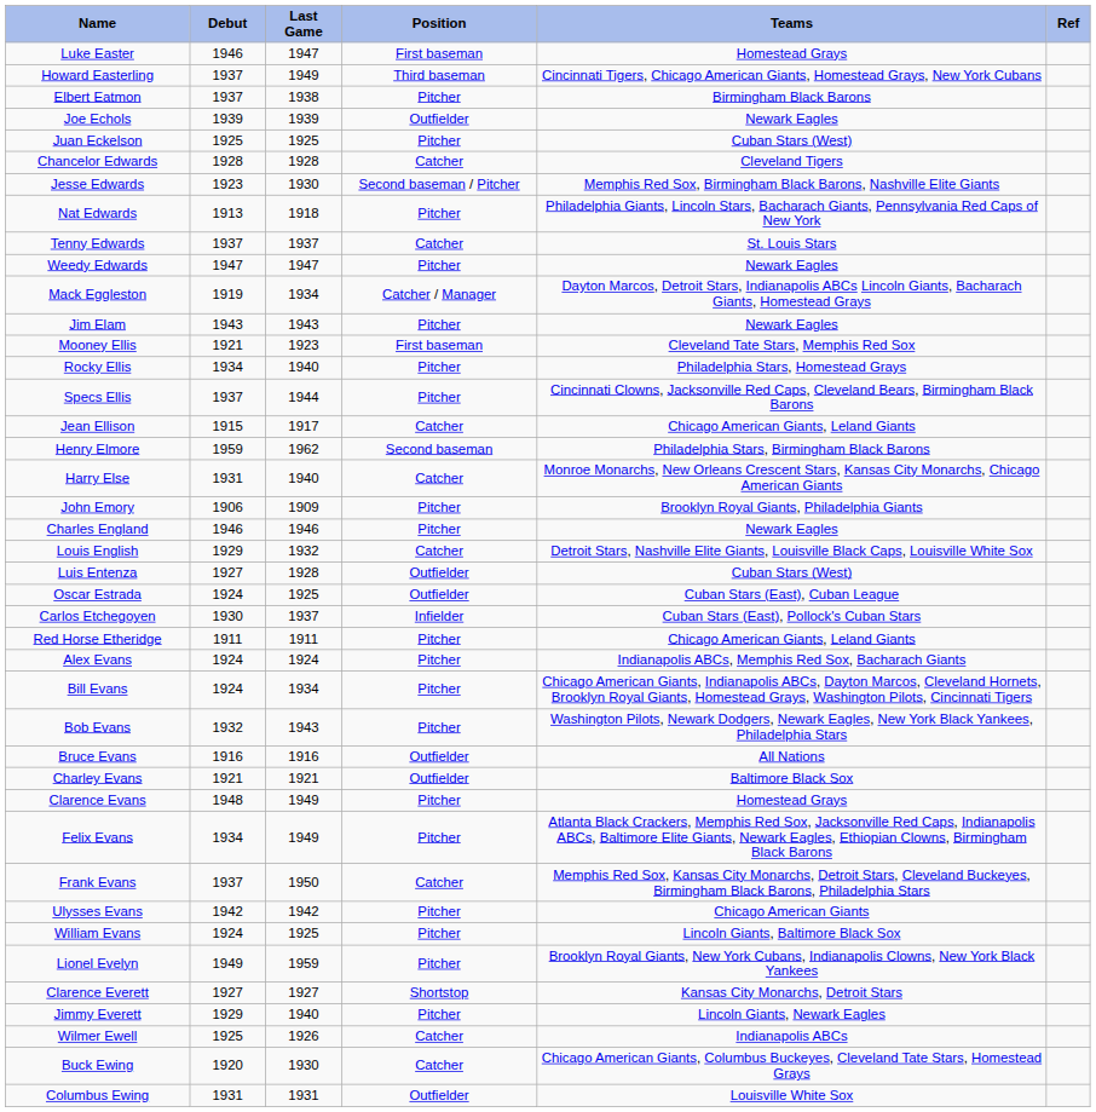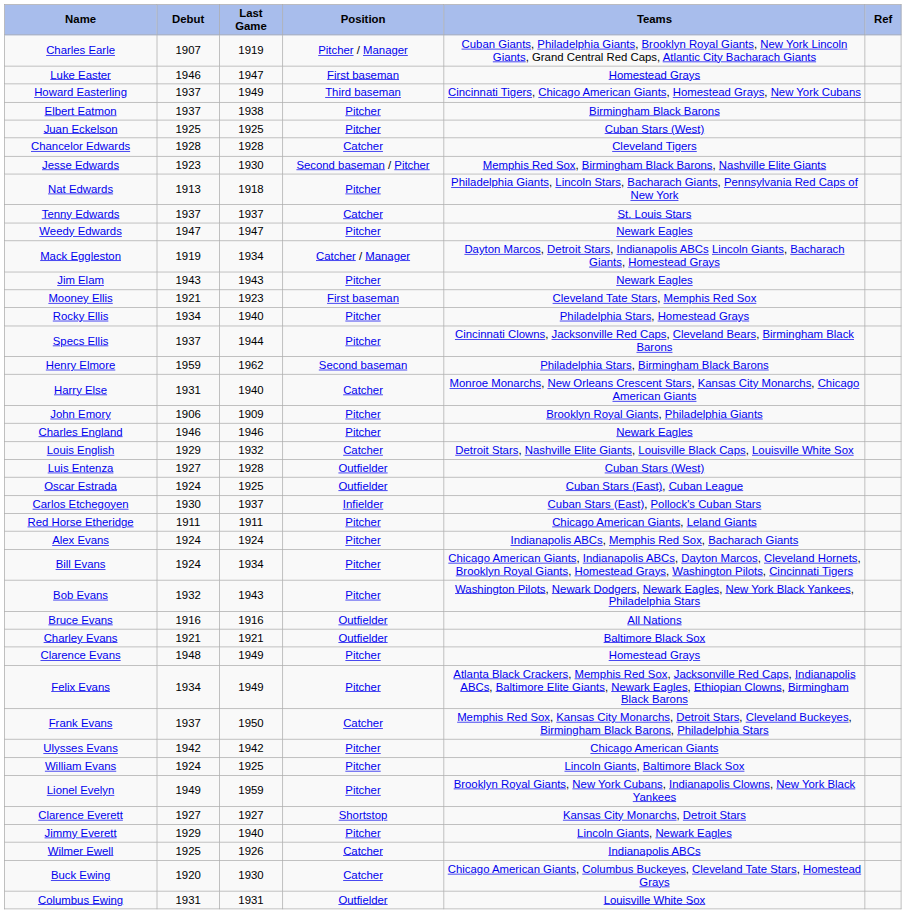 <table class="wikitable" style="width: 100%">
 <tr>
 <th style="background:#a8bdec; width:17%;">Name</th>
 <th style="width:7%; background:#a8bdec;">Debut</th>
 <th style="width:7%; background:#a8bdec;">Last Game</th>
 <th style="width:18%; background:#a8bdec;">Position</th>
 <th style="width:47%; background:#a8bdec;">Teams</th>
 <th style="width:4%; background:#a8bdec;">Ref</th>
+</tr>
+<tr align=center>
+<td><a href='#'>Charles Earle</a></td>
+<td>1907</td>
+<td>1919</td>
+<td><a href='#'>Pitcher</a> / <a href='#'>Manager</a></td>
+<td><a href='#'>Cuban Giants</a>, <a href='#'>Philadelphia Giants</a>, <a href='#'>Brooklyn Royal Giants</a>, <a href='#'>New York Lincoln Giants</a>, Grand Central Red Caps, <a href='#'>Atlantic City Bacharach Giants</a></td>
+<td></td>
 </tr>
 <tr align=center>
 <td><a href='#'>Luke Easter</a></td>
 <td>1946</td>
 <td>1947</td>
 <td><a href='#'>First baseman</a></td>
 <td><a href='#'>Homestead Grays</a></td>
 <td></td>
 </tr>
 <tr align=center>
 <td><a href='#'>Howard Easterling</a></td>
 <td>1937</td>
 <td>1949</td>
 <td><a href='#'>Third baseman</a></td>
 <td><a href='#'>Cincinnati Tigers</a>, <a href='#'>Chicago American Giants</a>, <a href='#'>Homestead Grays</a>, <a href='#'>New York Cubans</a></td>
 <td></td>
 </tr>
 <tr align=center>
 <td><a href='#'>Elbert Eatmon</a></td>
 <td>1937</td>
 <td>1938</td>
 <td><a href='#'>Pitcher</a></td>
 <td><a href='#'>Birmingham Black Barons</a></td>
-<td></td>
-</tr>
-<tr align=center>
-<td><a href='#'>Joe Echols</a></td>
-<td>1939</td>
-<td>1939</td>
-<td><a href='#'>Outfielder</a></td>
-<td><a href='#'>Newark Eagles</a></td>
 <td></td>
 </tr>
 <tr align=center>
 <td><a href='#'>Juan Eckelson</a></td>
 <td>1925</td>
 <td>1925</td>
 <td><a href='#'>Pitcher</a></td>
 <td><a href='#'>Cuban Stars (West)</a></td>
 <td></td>
 </tr>
 <tr align=center>
 <td><a href='#'>Chancelor Edwards</a></td>
 <td>1928</td>
 <td>1928</td>
 <td><a href='#'>Catcher</a></td>
 <td><a href='#'>Cleveland Tigers</a></td>
 <td></td>
 </tr>
 <tr align=center>
 <td><a href='#'>Jesse Edwards</a></td>
 <td>1923</td>
 <td>1930</td>
 <td><a href='#'>Second baseman</a> / <a href='#'>Pitcher</a></td>
 <td><a href='#'>Memphis Red Sox</a>, <a href='#'>Birmingham Black Barons</a>, <a href='#'>Nashville Elite Giants</a></td>
 <td></td>
 </tr>
 <tr align=center>
 <td><a href='#'>Nat Edwards</a></td>
 <td>1913</td>
 <td>1918</td>
 <td><a href='#'>Pitcher</a></td>
 <td><a href='#'>Philadelphia Giants</a>, <a href='#'>Lincoln Stars</a>, <a href='#'>Bacharach Giants</a>, <a href='#'>Pennsylvania Red Caps of New York</a></td>
 <td></td>
 </tr>
 <tr align=center>
 <td><a href='#'>Tenny Edwards</a></td>
 <td>1937</td>
 <td>1937</td>
 <td><a href='#'>Catcher</a></td>
 <td><a href='#'>St. Louis Stars</a></td>
 <td></td>
 </tr>
 <tr align=center>
 <td><a href='#'>Weedy Edwards</a></td>
 <td>1947</td>
 <td>1947</td>
 <td><a href='#'>Pitcher</a></td>
 <td><a href='#'>Newark Eagles</a></td>
 <td></td>
 </tr>
 <tr align=center>
 <td><a href='#'>Mack Eggleston</a></td>
 <td>1919</td>
 <td>1934</td>
 <td><a href='#'>Catcher</a> / <a href='#'>Manager</a></td>
 <td><a href='#'>Dayton Marcos</a>, <a href='#'>Detroit Stars</a>, <a href='#'>Indianapolis ABCs</a> <a href='#'>Lincoln Giants</a>, <a href='#'>Bacharach Giants</a>, <a href='#'>Homestead Grays</a></td>
 <td></td>
 </tr>
 <tr align=center>
 <td><a href='#'>Jim Elam</a></td>
 <td>1943</td>
 <td>1943</td>
 <td><a href='#'>Pitcher</a></td>
 <td><a href='#'>Newark Eagles</a></td>
 <td></td>
 </tr>
 <tr align=center>
 <td><a href='#'>Mooney Ellis</a></td>
 <td>1921</td>
 <td>1923</td>
 <td><a href='#'>First baseman</a></td>
 <td><a href='#'>Cleveland Tate Stars</a>, <a href='#'>Memphis Red Sox</a></td>
 <td></td>
 </tr>
 <tr align=center>
 <td><a href='#'>Rocky Ellis</a></td>
 <td>1934</td>
 <td>1940</td>
 <td><a href='#'>Pitcher</a></td>
 <td><a href='#'>Philadelphia Stars</a>, <a href='#'>Homestead Grays</a></td>
 <td></td>
 </tr>
 <tr align=center>
 <td><a href='#'>Specs Ellis</a></td>
 <td>1937</td>
 <td>1944</td>
 <td><a href='#'>Pitcher</a></td>
 <td><a href='#'>Cincinnati Clowns</a>, <a href='#'>Jacksonville Red Caps</a>, <a href='#'>Cleveland Bears</a>, <a href='#'>Birmingham Black Barons</a></td>
-<td></td>
-</tr>
-<tr align=center>
-<td><a href='#'>Jean Ellison</a></td>
-<td>1915</td>
-<td>1917</td>
-<td><a href='#'>Catcher</a></td>
-<td><a href='#'>Chicago American Giants</a>, <a href='#'>Leland Giants</a></td>
 <td></td>
 </tr>
 <tr align=center>
 <td><a href='#'>Henry Elmore</a></td>
 <td>1959</td>
 <td>1962</td>
 <td><a href='#'>Second baseman</a></td>
 <td><a href='#'>Philadelphia Stars</a>, <a href='#'>Birmingham Black Barons</a></td>
 <td></td>
 </tr>
 <tr align=center>
 <td><a href='#'>Harry Else</a></td>
 <td>1931</td>
 <td>1940</td>
 <td><a href='#'>Catcher</a></td>
 <td><a href='#'>Monroe Monarchs</a>, <a href='#'>New Orleans Crescent Stars</a>, <a href='#'>Kansas City Monarchs</a>, <a href='#'>Chicago American Giants</a></td>
 <td></td>
 </tr>
 <tr align=center>
 <td><a href='#'>John Emory</a></td>
 <td>1906</td>
 <td>1909</td>
 <td><a href='#'>Pitcher</a></td>
 <td><a href='#'>Brooklyn Royal Giants</a>, <a href='#'>Philadelphia Giants</a></td>
 <td></td>
 </tr>
 <tr align=center>
 <td><a href='#'>Charles England</a></td>
 <td>1946</td>
 <td>1946</td>
 <td><a href='#'>Pitcher</a></td>
 <td><a href='#'>Newark Eagles</a></td>
 <td></td>
 </tr>
 <tr align=center>
 <td><a href='#'>Louis English</a></td>
 <td>1929</td>
 <td>1932</td>
 <td><a href='#'>Catcher</a></td>
 <td><a href='#'>Detroit Stars</a>, <a href='#'>Nashville Elite Giants</a>, <a href='#'>Louisville Black Caps</a>, <a href='#'>Louisville White Sox</a></td>
 <td></td>
 </tr>
 <tr align=center>
 <td><a href='#'>Luis Entenza</a></td>
 <td>1927</td>
 <td>1928</td>
 <td><a href='#'>Outfielder</a></td>
 <td><a href='#'>Cuban Stars (West)</a></td>
 <td></td>
 </tr>
 <tr align=center>
 <td><a href='#'>Oscar Estrada</a></td>
 <td>1924</td>
 <td>1925</td>
 <td><a href='#'>Outfielder</a></td>
 <td><a href='#'>Cuban Stars (East)</a>, <a href='#'>Cuban League</a></td>
 <td></td>
 </tr>
 <tr align=center>
 <td><a href='#'>Carlos Etchegoyen</a></td>
 <td>1930</td>
 <td>1937</td>
 <td><a href='#'>Infielder</a></td>
 <td><a href='#'>Cuban Stars (East)</a>, <a href='#'>Pollock's Cuban Stars</a></td>
 <td></td>
 </tr>
 <tr align=center>
 <td><a href='#'>Red Horse Etheridge</a></td>
 <td>1911</td>
 <td>1911</td>
 <td><a href='#'>Pitcher</a></td>
 <td><a href='#'>Chicago American Giants</a>, <a href='#'>Leland Giants</a></td>
 <td></td>
 </tr>
 <tr align=center>
 <td><a href='#'>Alex Evans</a></td>
 <td>1924</td>
 <td>1924</td>
 <td><a href='#'>Pitcher</a></td>
 <td><a href='#'>Indianapolis ABCs</a>, <a href='#'>Memphis Red Sox</a>, <a href='#'>Bacharach Giants</a></td>
 <td></td>
 </tr>
 <tr align=center>
 <td><a href='#'>Bill Evans</a></td>
 <td>1924</td>
 <td>1934</td>
 <td><a href='#'>Pitcher</a></td>
 <td><a href='#'>Chicago American Giants</a>, <a href='#'>Indianapolis ABCs</a>, <a href='#'>Dayton Marcos</a>, <a href='#'>Cleveland Hornets</a>, <a href='#'>Brooklyn Royal Giants</a>, <a href='#'>Homestead Grays</a>, <a href='#'>Washington Pilots</a>, <a href='#'>Cincinnati Tigers</a></td>
 <td></td>
 </tr>
 <tr align=center>
 <td><a href='#'>Bob Evans</a></td>
 <td>1932</td>
 <td>1943</td>
 <td><a href='#'>Pitcher</a></td>
 <td><a href='#'>Washington Pilots</a>, <a href='#'>Newark Dodgers</a>, <a href='#'>Newark Eagles</a>, <a href='#'>New York Black Yankees</a>, <a href='#'>Philadelphia Stars</a></td>
 <td></td>
 </tr>
 <tr align=center>
 <td><a href='#'>Bruce Evans</a></td>
 <td>1916</td>
 <td>1916</td>
 <td><a href='#'>Outfielder</a></td>
 <td><a href='#'>All Nations</a></td>
 <td></td>
 </tr>
 <tr align=center>
 <td><a href='#'>Charley Evans</a></td>
 <td>1921</td>
 <td>1921</td>
 <td><a href='#'>Outfielder</a></td>
 <td><a href='#'>Baltimore Black Sox</a></td>
 <td></td>
 </tr>
 <tr align=center>
 <td><a href='#'>Clarence Evans</a></td>
 <td>1948</td>
 <td>1949</td>
 <td><a href='#'>Pitcher</a></td>
 <td><a href='#'>Homestead Grays</a></td>
 <td></td>
 </tr>
 <tr align=center>
 <td><a href='#'>Felix Evans</a></td>
 <td>1934</td>
 <td>1949</td>
 <td><a href='#'>Pitcher</a></td>
 <td><a href='#'>Atlanta Black Crackers</a>, <a href='#'>Memphis Red Sox</a>, <a href='#'>Jacksonville Red Caps</a>, <a href='#'>Indianapolis ABCs</a>, <a href='#'>Baltimore Elite Giants</a>, <a href='#'>Newark Eagles</a>, <a href='#'>Ethiopian Clowns</a>, <a href='#'>Birmingham Black Barons</a></td>
 <td></td>
 </tr>
 <tr align=center>
 <td><a href='#'>Frank Evans</a></td>
 <td>1937</td>
 <td>1950</td>
 <td><a href='#'>Catcher</a></td>
 <td><a href='#'>Memphis Red Sox</a>, <a href='#'>Kansas City Monarchs</a>, <a href='#'>Detroit Stars</a>, <a href='#'>Cleveland Buckeyes</a>, <a href='#'>Birmingham Black Barons</a>, <a href='#'>Philadelphia Stars</a></td>
 <td></td>
 </tr>
 <tr align=center>
 <td><a href='#'>Ulysses Evans</a></td>
 <td>1942</td>
 <td>1942</td>
 <td><a href='#'>Pitcher</a></td>
 <td><a href='#'>Chicago American Giants</a></td>
 <td></td>
 </tr>
 <tr align=center>
 <td><a href='#'>William Evans</a></td>
 <td>1924</td>
 <td>1925</td>
 <td><a href='#'>Pitcher</a></td>
 <td><a href='#'>Lincoln Giants</a>, <a href='#'>Baltimore Black Sox</a></td>
 <td></td>
 </tr>
 <tr align=center>
 <td><a href='#'>Lionel Evelyn</a></td>
 <td>1949</td>
 <td>1959</td>
 <td><a href='#'>Pitcher</a></td>
 <td><a href='#'>Brooklyn Royal Giants</a>, <a href='#'>New York Cubans</a>, <a href='#'>Indianapolis Clowns</a>, <a href='#'>New York Black Yankees</a></td>
 <td></td>
 </tr>
 <tr align=center>
 <td><a href='#'>Clarence Everett</a></td>
 <td>1927</td>
 <td>1927</td>
 <td><a href='#'>Shortstop</a></td>
 <td><a href='#'>Kansas City Monarchs</a>, <a href='#'>Detroit Stars</a></td>
 <td></td>
 </tr>
 <tr align=center>
 <td><a href='#'>Jimmy Everett</a></td>
 <td>1929</td>
 <td>1940</td>
 <td><a href='#'>Pitcher</a></td>
 <td><a href='#'>Lincoln Giants</a>, <a href='#'>Newark Eagles</a></td>
 <td></td>
 </tr>
 <tr align=center>
 <td><a href='#'>Wilmer Ewell</a></td>
 <td>1925</td>
 <td>1926</td>
 <td><a href='#'>Catcher</a></td>
 <td><a href='#'>Indianapolis ABCs</a></td>
 <td></td>
 </tr>
 <tr align=center>
 <td><a href='#'>Buck Ewing</a></td>
 <td>1920</td>
 <td>1930</td>
 <td><a href='#'>Catcher</a></td>
 <td><a href='#'>Chicago American Giants</a>, <a href='#'>Columbus Buckeyes</a>, <a href='#'>Cleveland Tate Stars</a>, <a href='#'>Homestead Grays</a></td>
 <td></td>
 </tr>
 <tr align=center>
 <td><a href='#'>Columbus Ewing</a></td>
 <td>1931</td>
 <td>1931</td>
 <td><a href='#'>Outfielder</a></td>
 <td><a href='#'>Louisville White Sox</a></td>
 <td></td>
 </tr>
 </table>
